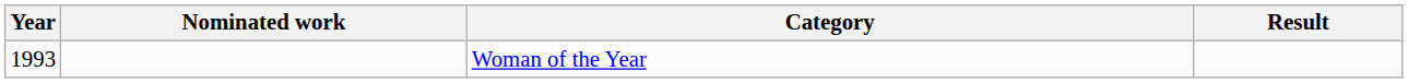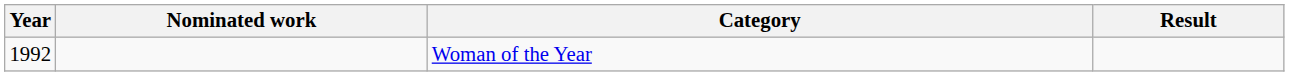 <table class=wikitable>
 <tr>
 <th width=4%>Year</th>
 <th width=29%>Nominated work</th>
 <th width=52%>Category</th>
 <th width=15%>Result</th>
 </tr>
 <tr>
-<td align=center>1993</td>
+<td align=center>1992</td>
 <td></td>
 <td><a href='#'>Woman of the Year</a></td>
 <td></td>
 </tr>
 </table>
